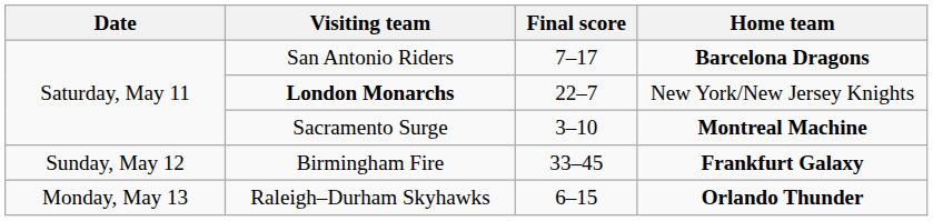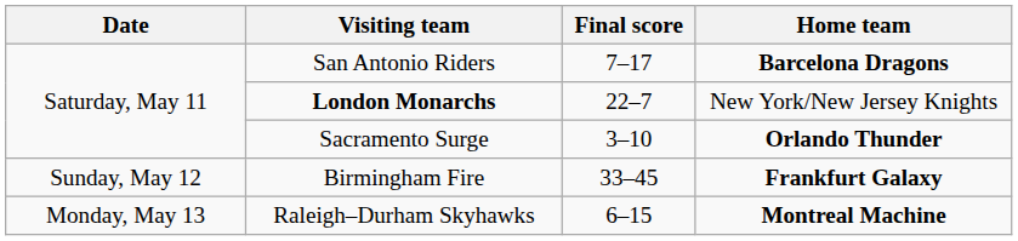 <table class="wikitable" style="font-size:95%; text-align:center">
 <tr>
 <th width="150">Date</th>
 <th width="200">Visiting team</th>
 <th width="80">Final score</th>
 <th width="200">Home team</th>
 </tr>
 <tr>
 <td rowspan="3">Saturday, May 11</td>
 <td>San Antonio Riders</td>
 <td>7–17</td>
 <td><strong>Barcelona Dragons</strong></td>
 </tr>
 <tr>
 <td><strong>London Monarchs</strong></td>
 <td>22–7</td>
 <td>New York/New Jersey Knights</td>
 </tr>
 <tr>
 <td>Sacramento Surge</td>
 <td>3–10</td>
-<td><strong>Montreal Machine</strong></td>
+<td><strong>Orlando Thunder</strong></td>
 </tr>
 <tr>
 <td>Sunday, May 12</td>
 <td>Birmingham Fire</td>
 <td>33–45</td>
 <td><strong>Frankfurt Galaxy</strong></td>
 </tr>
 <tr>
 <td>Monday, May 13</td>
 <td>Raleigh–Durham Skyhawks</td>
 <td>6–15</td>
-<td><strong>Orlando Thunder</strong></td>
+<td><strong>Montreal Machine</strong></td>
 </tr>
 </table>
